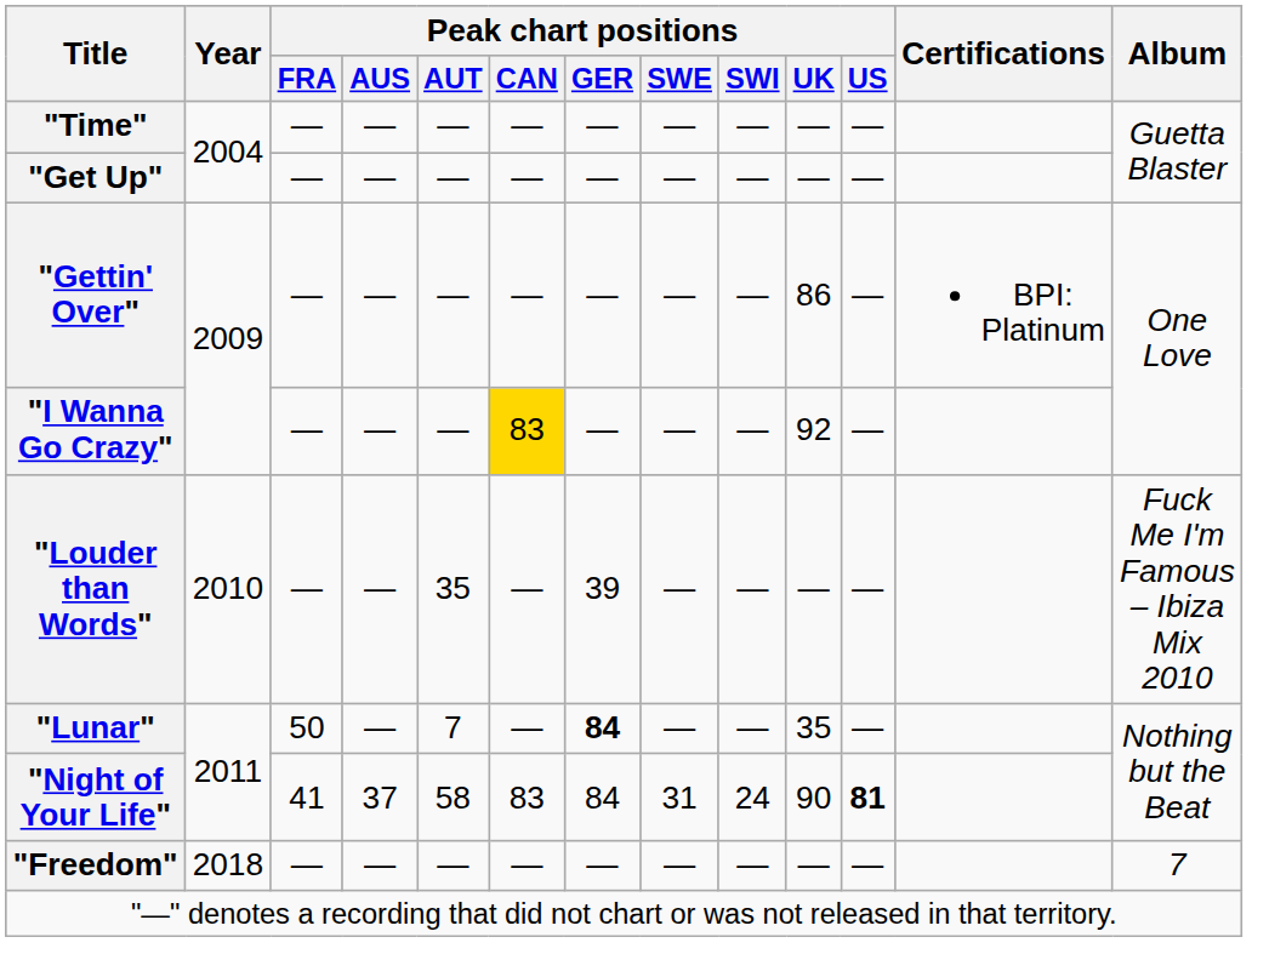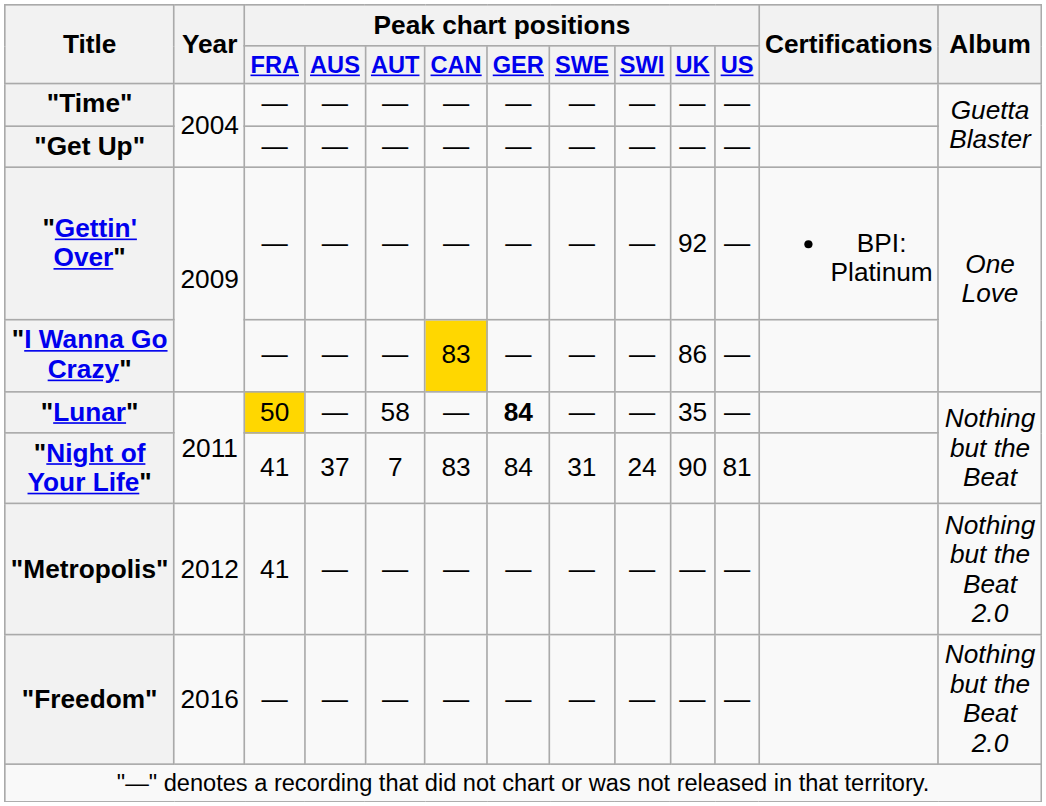 <table class="wikitable plainrowheaders" style="text-align:center;" border="1">
 <tr>
 <th scope="col" rowspan="2" style="width:20em;">Title</th>
 <th scope="col" rowspan="2" style="width:1em;">Year</th>
 <th scope="col" colspan="9">Peak chart positions</th>
 <th scope="col" rowspan="2">Certifications</th>
 <th scope="col" rowspan="2">Album</th>
 </tr>
 <tr>
 <th scope="col" style="width:2.5em;font-size:90%;"><a href='#'>FRA</a> <br></th>
 <th scope="col" style="width:2.5em;font-size:90%;"><a href='#'>AUS</a> <br></th>
 <th scope="col" style="width:2.5em;font-size:90%;"><a href='#'>AUT</a> <br></th>
 <th scope="col" style="width:2.5em;font-size:90%;"><a href='#'>CAN</a> <br></th>
 <th scope="col" style="width:2.5em;font-size:90%;"><a href='#'>GER</a> <br></th>
 <th scope="col" style="width:2.5em;font-size:90%;"><a href='#'>SWE</a> <br></th>
 <th scope="col" style="width:2.5em;font-size:90%;"><a href='#'>SWI</a> <br></th>
 <th scope="col" style="width:2.5em;font-size:90%;"><a href='#'>UK</a> <br></th>
 <th scope="col" style="width:2.5em;font-size:90%;"><a href='#'>US</a> <br></th>
 </tr>
 <tr>
 <th scope="row">"Time"<br></th>
 <td rowspan="2">2004</td>
 <td>—</td>
 <td>—</td>
 <td>—</td>
 <td>—</td>
 <td>—</td>
 <td>—</td>
 <td>—</td>
 <td>—</td>
 <td>—</td>
 <td></td>
 <td rowspan="2"><em>Guetta Blaster</em></td>
 </tr>
 <tr>
 <th scope="row">"Get Up"<br></th>
 <td>—</td>
 <td>—</td>
 <td>—</td>
 <td>—</td>
 <td>—</td>
 <td>—</td>
 <td>—</td>
 <td>—</td>
 <td>—</td>
 <td></td>
 </tr>
 <tr>
 <th scope="row">"<a href='#'>Gettin' Over</a>" <br></th>
 <td rowspan="2">2009</td>
 <td>—</td>
 <td>—</td>
 <td>—</td>
 <td>—</td>
 <td>—</td>
 <td>—</td>
 <td>—</td>
-<td>86</td>
+<td>92</td>
 <td>—</td>
 <td><br><ul><li>BPI: Platinum</li></ul></td>
 <td rowspan="2"><em>One Love</em></td>
 </tr>
 <tr>
 <th scope="row">"<a href='#'>I Wanna Go Crazy</a>" <br></th>
 <td>—</td>
 <td>—</td>
 <td>—</td>
 <td style="background: gold;">83</td>
 <td>—</td>
 <td>—</td>
 <td>—</td>
-<td>92</td>
+<td>86</td>
 <td>—</td>
 <td></td>
 </tr>
 <tr>
-<th scope="row">"<a href='#'>Louder than Words</a>" <br></th>
-<td>2010</td>
-<td>—</td>
-<td>—</td>
-<td>35</td>
-<td>—</td>
-<td>39</td>
-<td>—</td>
-<td>—</td>
-<td>—</td>
-<td>—</td>
-<td></td>
-<td><em>Fuck Me I'm Famous – Ibiza Mix 2010</em></td>
-</tr>
-<tr>
 <th scope="row">"<a href='#'>Lunar</a>" <br></th>
 <td rowspan="2">2011</td>
-<td>50</td>
+<td style="background: gold;">50</td>
 <td>—</td>
-<td>7</td>
+<td>58</td>
 <td>—</td>
 <td><strong>84</strong></td>
 <td>—</td>
 <td>—</td>
 <td>35</td>
 <td>—</td>
 <td></td>
 <td rowspan="2"><em>Nothing but the Beat</em></td>
 </tr>
 <tr>
 <th scope="row">"<a href='#'>Night of Your Life</a>" <br></th>
 <td>41</td>
 <td>37</td>
-<td>58</td>
+<td>7</td>
 <td>83</td>
 <td>84</td>
 <td>31</td>
 <td>24</td>
 <td>90</td>
-<td><strong>81</strong></td>
+<td>81</td>
 <td></td>
 </tr>
 <tr>
+<th scope="row">"Metropolis" <br></th>
+<td>2012</td>
+<td>41</td>
+<td>—</td>
+<td>—</td>
+<td>—</td>
+<td>—</td>
+<td>—</td>
+<td>—</td>
+<td>—</td>
+<td>—</td>
+<td></td>
+<td><em>Nothing but the Beat 2.0</em></td>
+</tr>
+<tr>
 <th scope="row">"Freedom" <br></th>
-<td>2018</td>
+<td>2016</td>
 <td>—</td>
 <td>—</td>
 <td>—</td>
 <td>—</td>
 <td>—</td>
 <td>—</td>
 <td>—</td>
 <td>—</td>
 <td>—</td>
 <td></td>
-<td><em>7</em></td>
+<td><em>Nothing but the Beat 2.0</em></td>
 </tr>
 <tr>
 <td colspan="13" style="font-size:90%">"—" denotes a recording that did not chart or was not released in that territory.</td>
 </tr>
 </table>
